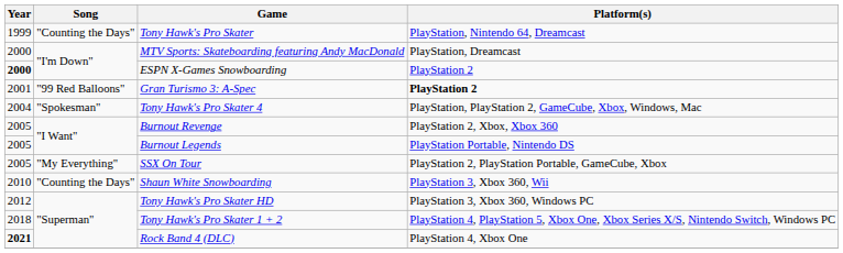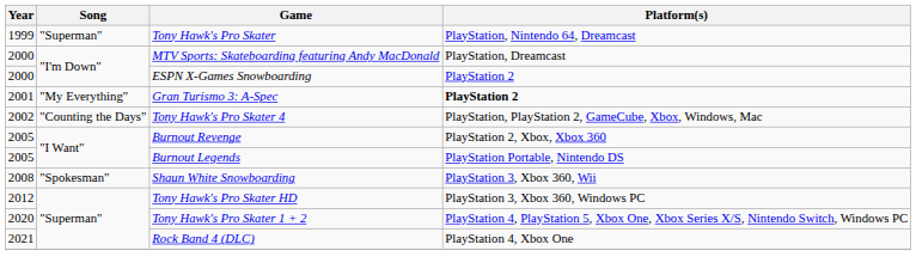 <table class="wikitable">
 <tr>
 <th>Year</th>
 <th>Song</th>
 <th>Game</th>
 <th>Platform(s)</th>
 </tr>
 <tr>
 <td>1999</td>
-<td>"Counting the Days"</td>
+<td>"Superman"</td>
 <td><em><a href='#'>Tony Hawk's Pro Skater</a></em></td>
 <td><a href='#'>PlayStation</a>, <a href='#'>Nintendo 64</a>, <a href='#'>Dreamcast</a></td>
 </tr>
 <tr>
 <td>2000</td>
 <td rowspan="2">"I'm Down"</td>
 <td><em><a href='#'>MTV Sports: Skateboarding featuring Andy MacDonald</a></em></td>
 <td>PlayStation, Dreamcast</td>
 </tr>
 <tr>
-<td><strong>2000</strong></td>
+<td>2000</td>
 <td><em>ESPN X-Games Snowboarding</em></td>
 <td><a href='#'>PlayStation 2</a></td>
 </tr>
 <tr>
 <td>2001</td>
-<td>"99 Red Balloons"</td>
+<td>"My Everything"</td>
 <td><em><a href='#'>Gran Turismo 3: A-Spec</a></em></td>
 <td><strong>PlayStation 2</strong></td>
 </tr>
 <tr>
-<td>2004</td>
-<td>"Spokesman"</td>
+<td>2002</td>
+<td>"Counting the Days"</td>
 <td><em><a href='#'>Tony Hawk's Pro Skater 4</a></em></td>
 <td>PlayStation, PlayStation 2, <a href='#'>GameCube</a>, <a href='#'>Xbox</a>, Windows, Mac</td>
 </tr>
 <tr>
 <td>2005</td>
 <td rowspan="2">"I Want"</td>
 <td><em><a href='#'>Burnout Revenge</a></em></td>
 <td>PlayStation 2, Xbox, <a href='#'>Xbox 360</a></td>
 </tr>
 <tr>
 <td>2005</td>
 <td><em><a href='#'>Burnout Legends</a></em></td>
 <td><a href='#'>PlayStation Portable</a>, <a href='#'>Nintendo DS</a></td>
 </tr>
 <tr>
-<td>2005</td>
-<td>"My Everything"</td>
-<td><em><a href='#'>SSX On Tour</a></em></td>
-<td>PlayStation 2, PlayStation Portable, GameCube, Xbox</td>
-</tr>
-<tr>
-<td>2010</td>
-<td>"Counting the Days"</td>
+<td>2008</td>
+<td>"Spokesman"</td>
 <td><em><a href='#'>Shaun White Snowboarding</a></em></td>
 <td><a href='#'>PlayStation 3</a>, Xbox 360, <a href='#'>Wii</a></td>
 </tr>
 <tr>
 <td>2012</td>
 <td rowspan="3">"Superman"</td>
 <td><em><a href='#'>Tony Hawk's Pro Skater HD</a></em></td>
 <td>PlayStation 3, Xbox 360, Windows PC</td>
 </tr>
 <tr>
-<td>2018</td>
+<td>2020</td>
 <td><em><a href='#'>Tony Hawk's Pro Skater 1 + 2</a></em></td>
 <td><a href='#'>PlayStation 4</a>, <a href='#'>PlayStation 5</a>, <a href='#'>Xbox One</a>, <a href='#'>Xbox Series X/S</a>, <a href='#'>Nintendo Switch</a>, Windows PC</td>
 </tr>
 <tr>
-<td><strong>2021</strong></td>
+<td>2021</td>
 <td><em><a href='#'>Rock Band 4 (DLC)</a></em></td>
 <td>PlayStation 4, Xbox One</td>
 </tr>
 <tr>
 </tr>
 </table>
